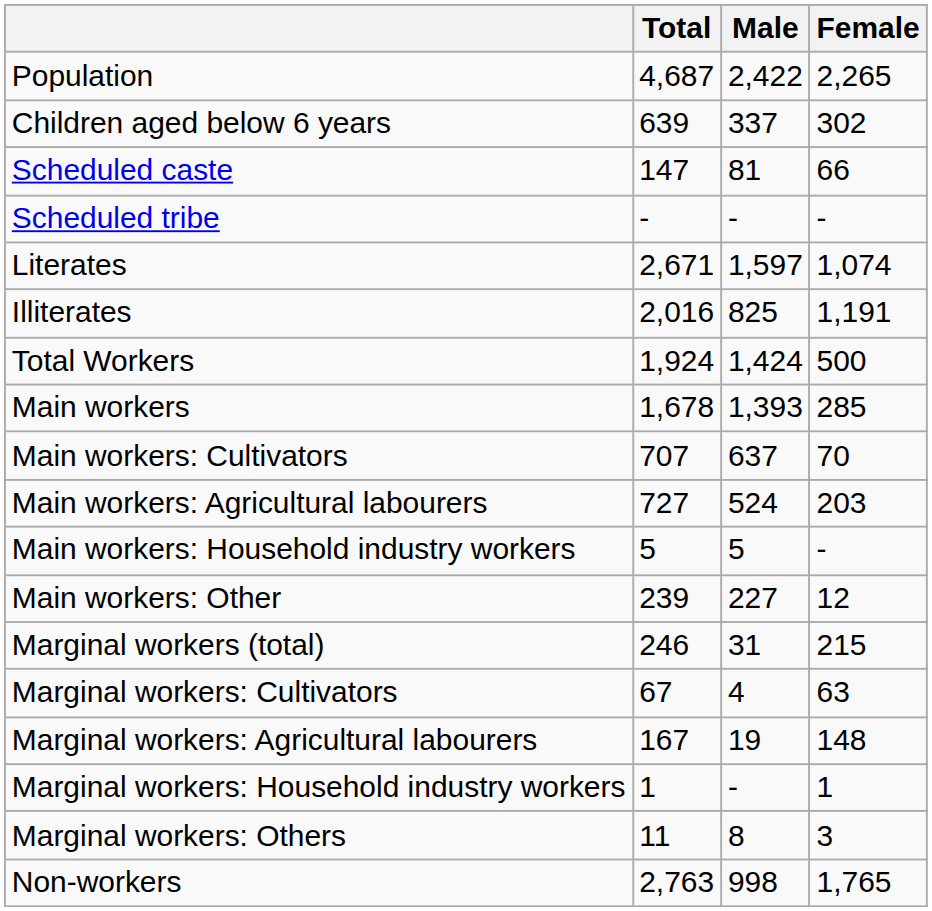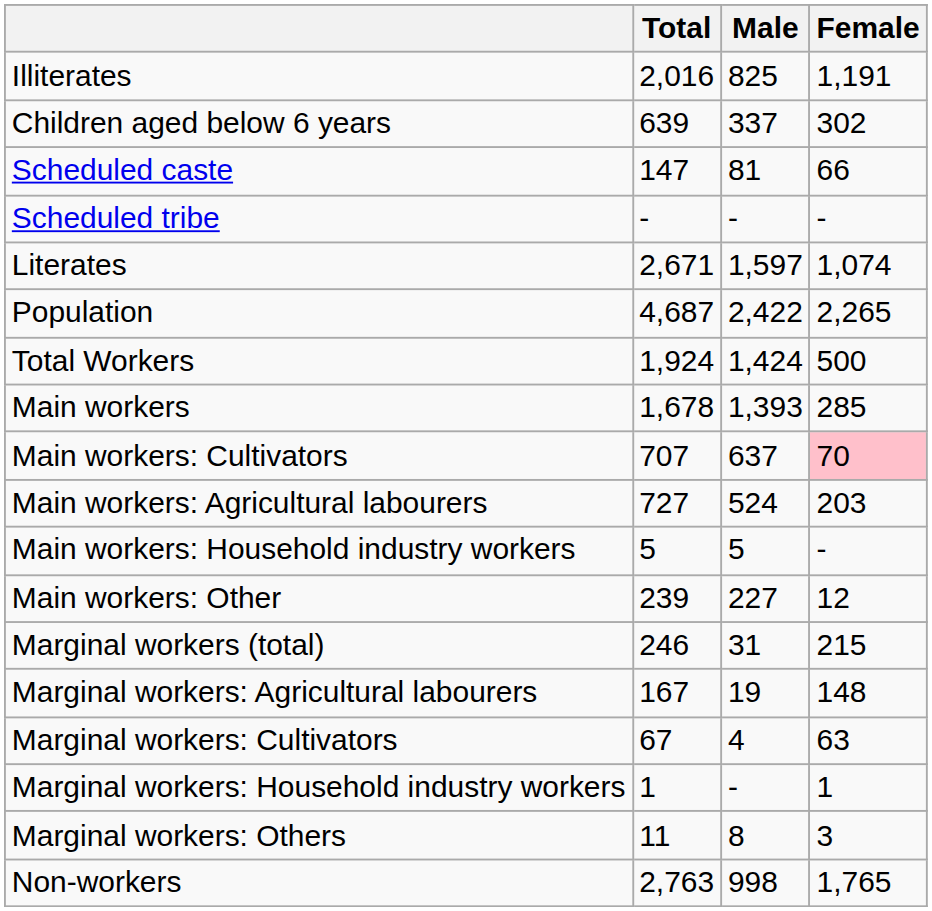 <table class="wikitable sortable">
 <tr>
 <th></th>
 <th>Total</th>
 <th>Male</th>
 <th>Female</th>
 </tr>
 <tr>
-<td>Population</td>
-<td>4,687</td>
-<td>2,422</td>
-<td>2,265</td>
+<td>Illiterates</td>
+<td>2,016</td>
+<td>825</td>
+<td>1,191</td>
 </tr>
 <tr>
 <td>Children aged below 6 years</td>
 <td>639</td>
 <td>337</td>
 <td>302</td>
 </tr>
 <tr>
 <td><a href='#'>Scheduled caste</a></td>
 <td>147</td>
 <td>81</td>
 <td>66</td>
 </tr>
 <tr>
 <td><a href='#'>Scheduled tribe</a></td>
 <td>-</td>
 <td>-</td>
 <td>-</td>
 </tr>
 <tr>
 <td>Literates</td>
 <td>2,671</td>
 <td>1,597</td>
 <td>1,074</td>
 </tr>
 <tr>
-<td>Illiterates</td>
-<td>2,016</td>
-<td>825</td>
-<td>1,191</td>
+<td>Population</td>
+<td>4,687</td>
+<td>2,422</td>
+<td>2,265</td>
 </tr>
 <tr>
 <td>Total Workers</td>
 <td>1,924</td>
 <td>1,424</td>
 <td>500</td>
 </tr>
 <tr>
 <td>Main workers</td>
 <td>1,678</td>
 <td>1,393</td>
 <td>285</td>
 </tr>
 <tr>
 <td>Main workers: Cultivators</td>
 <td>707</td>
 <td>637</td>
-<td>70</td>
+<td style="background: pink;">70</td>
 </tr>
 <tr>
 <td>Main workers: Agricultural labourers</td>
 <td>727</td>
 <td>524</td>
 <td>203</td>
 </tr>
 <tr>
 <td>Main workers: Household industry workers</td>
 <td>5</td>
 <td>5</td>
 <td>-</td>
 </tr>
 <tr>
 <td>Main workers: Other</td>
 <td>239</td>
 <td>227</td>
 <td>12</td>
 </tr>
 <tr>
 <td>Marginal workers (total)</td>
 <td>246</td>
 <td>31</td>
 <td>215</td>
 </tr>
 <tr>
+<td>Marginal workers: Agricultural labourers</td>
+<td>167</td>
+<td>19</td>
+<td>148</td>
+</tr>
+<tr>
 <td>Marginal workers: Cultivators</td>
 <td>67</td>
 <td>4</td>
 <td>63</td>
-</tr>
-<tr>
-<td>Marginal workers: Agricultural labourers</td>
-<td>167</td>
-<td>19</td>
-<td>148</td>
 </tr>
 <tr>
 <td>Marginal workers: Household industry workers</td>
 <td>1</td>
 <td>-</td>
 <td>1</td>
 </tr>
 <tr>
 <td>Marginal workers: Others</td>
 <td>11</td>
 <td>8</td>
 <td>3</td>
 </tr>
 <tr>
 <td>Non-workers</td>
 <td>2,763</td>
 <td>998</td>
 <td>1,765</td>
 </tr>
 </table>
